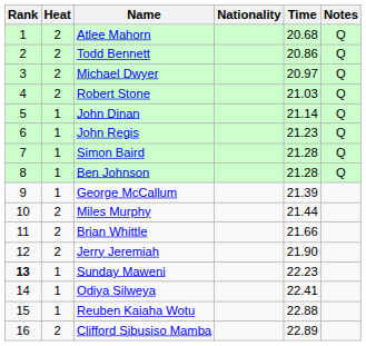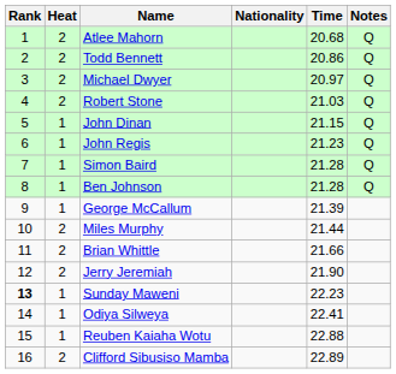 <table class="wikitable sortable" style="text-align:center">
 <tr>
 <th>Rank</th>
 <th>Heat</th>
 <th>Name</th>
 <th>Nationality</th>
 <th>Time</th>
 <th>Notes</th>
 </tr>
 <tr bgcolor=ccffcc>
 <td>1</td>
 <td>2</td>
 <td align=left><a href='#'>Atlee Mahorn</a></td>
 <td align=left></td>
 <td>20.68</td>
 <td>Q</td>
 </tr>
 <tr bgcolor=ccffcc>
 <td>2</td>
 <td>2</td>
 <td align=left><a href='#'>Todd Bennett</a></td>
 <td align=left></td>
 <td>20.86</td>
 <td>Q</td>
 </tr>
 <tr bgcolor=ccffcc>
 <td>3</td>
 <td>2</td>
 <td align=left><a href='#'>Michael Dwyer</a></td>
 <td align=left></td>
 <td>20.97</td>
 <td>Q</td>
 </tr>
 <tr bgcolor=ccffcc>
 <td>4</td>
 <td>2</td>
 <td align=left><a href='#'>Robert Stone</a></td>
 <td align=left></td>
 <td>21.03</td>
 <td>Q</td>
 </tr>
 <tr bgcolor=ccffcc>
 <td>5</td>
 <td>1</td>
 <td align=left><a href='#'>John Dinan</a></td>
 <td align=left></td>
-<td>21.14</td>
+<td>21.15</td>
 <td>Q</td>
 </tr>
 <tr bgcolor=ccffcc>
 <td>6</td>
 <td>1</td>
 <td align=left><a href='#'>John Regis</a></td>
 <td align=left></td>
 <td>21.23</td>
 <td>Q</td>
 </tr>
 <tr bgcolor=ccffcc>
 <td>7</td>
 <td>1</td>
 <td align=left><a href='#'>Simon Baird</a></td>
 <td align=left></td>
 <td>21.28</td>
 <td>Q</td>
 </tr>
 <tr bgcolor=ccffcc>
 <td>8</td>
 <td>1</td>
 <td align=left><a href='#'>Ben Johnson</a></td>
 <td align=left></td>
 <td>21.28</td>
 <td>Q</td>
 </tr>
 <tr>
 <td>9</td>
 <td>1</td>
 <td align=left><a href='#'>George McCallum</a></td>
 <td align=left></td>
 <td>21.39</td>
 <td></td>
 </tr>
 <tr>
 <td>10</td>
 <td>2</td>
 <td align=left><a href='#'>Miles Murphy</a></td>
 <td align=left></td>
 <td>21.44</td>
 <td></td>
 </tr>
 <tr>
 <td>11</td>
 <td>2</td>
 <td align=left><a href='#'>Brian Whittle</a></td>
 <td align=left></td>
 <td>21.66</td>
 <td></td>
 </tr>
 <tr>
 <td>12</td>
 <td>2</td>
 <td align=left><a href='#'>Jerry Jeremiah</a></td>
 <td align=left></td>
 <td>21.90</td>
 <td></td>
 </tr>
 <tr>
 <td><strong>13</strong></td>
 <td>1</td>
 <td align=left><a href='#'>Sunday Maweni</a></td>
 <td align=left></td>
 <td>22.23</td>
 <td></td>
 </tr>
 <tr>
 <td>14</td>
 <td>1</td>
 <td align=left><a href='#'>Odiya Silweya</a></td>
 <td align=left></td>
 <td>22.41</td>
 <td></td>
 </tr>
 <tr>
 <td>15</td>
 <td>1</td>
 <td align=left><a href='#'>Reuben Kaiaha Wotu</a></td>
 <td align=left></td>
 <td>22.88</td>
 <td></td>
 </tr>
 <tr>
 <td>16</td>
 <td>2</td>
 <td align=left><a href='#'>Clifford Sibusiso Mamba</a></td>
 <td align=left></td>
 <td>22.89</td>
 <td></td>
 </tr>
 </table>
